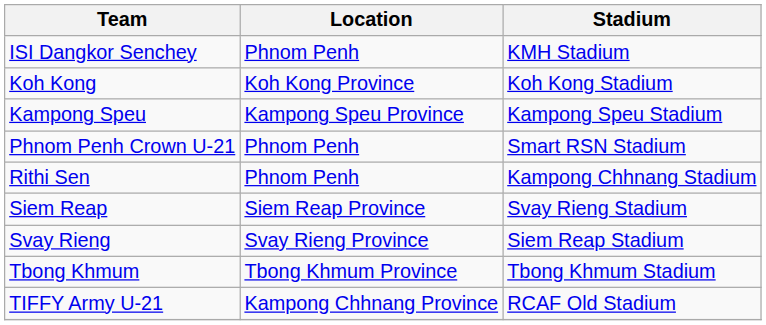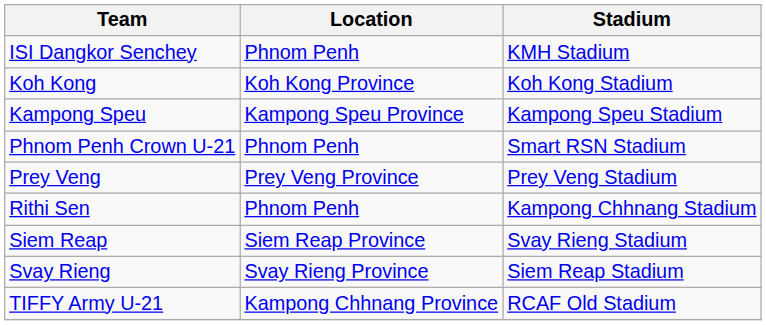 <table class="wikitable sortable" style="align-left">
 <tr>
 <th>Team</th>
 <th>Location</th>
 <th>Stadium</th>
 </tr>
 <tr>
 <td><a href='#'>ISI Dangkor Senchey</a></td>
 <td><a href='#'>Phnom Penh</a></td>
 <td><a href='#'>KMH Stadium</a></td>
 </tr>
 <tr>
 <td><a href='#'>Koh Kong</a></td>
 <td><a href='#'>Koh Kong Province</a></td>
 <td><a href='#'>Koh Kong Stadium</a></td>
 </tr>
 <tr>
 <td><a href='#'>Kampong Speu</a></td>
 <td><a href='#'>Kampong Speu Province</a></td>
 <td><a href='#'>Kampong Speu Stadium</a></td>
 </tr>
 <tr>
 <td><a href='#'>Phnom Penh Crown U-21</a></td>
 <td><a href='#'>Phnom Penh</a></td>
 <td><a href='#'>Smart RSN Stadium</a></td>
 </tr>
 <tr>
+<td><a href='#'>Prey Veng</a></td>
+<td><a href='#'>Prey Veng Province</a></td>
+<td><a href='#'>Prey Veng Stadium</a></td>
+</tr>
+<tr>
 <td><a href='#'>Rithi Sen</a></td>
 <td><a href='#'>Phnom Penh</a></td>
 <td><a href='#'>Kampong Chhnang Stadium</a></td>
 </tr>
 <tr>
 <td><a href='#'>Siem Reap</a></td>
 <td><a href='#'>Siem Reap Province</a></td>
 <td><a href='#'>Svay Rieng Stadium</a></td>
 </tr>
 <tr>
 <td><a href='#'>Svay Rieng</a></td>
 <td><a href='#'>Svay Rieng Province</a></td>
 <td><a href='#'>Siem Reap Stadium</a></td>
 </tr>
 <tr>
-<td><a href='#'>Tbong Khmum</a></td>
-<td><a href='#'>Tbong Khmum Province</a></td>
-<td><a href='#'>Tbong Khmum Stadium</a></td>
-</tr>
-<tr>
 <td><a href='#'>TIFFY Army U-21</a></td>
 <td><a href='#'>Kampong Chhnang Province</a></td>
 <td><a href='#'>RCAF Old Stadium</a></td>
 </tr>
 <tr>
 </tr>
 </table>
